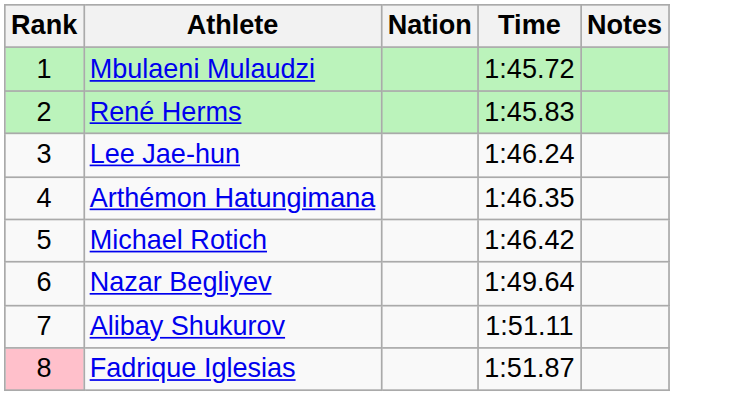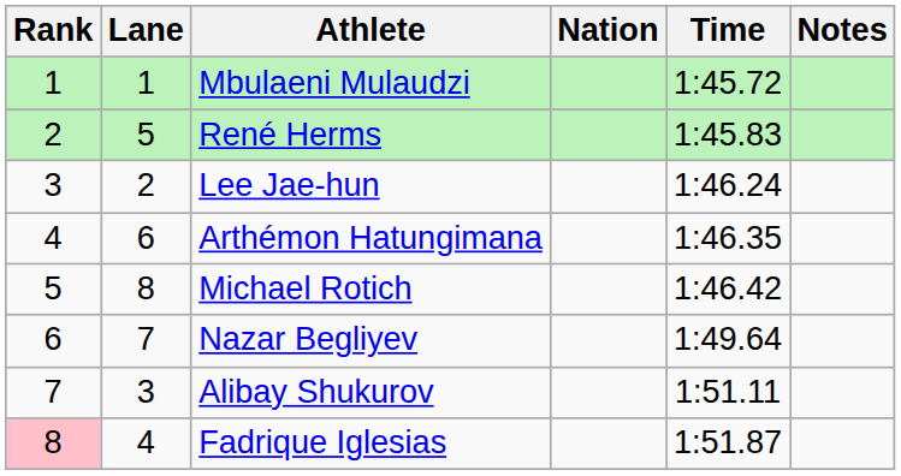 <table class="wikitable sortable" style="text-align:center">
 <tr>
 <th>Rank</th>
+<th>Lane</th>
 <th>Athlete</th>
 <th>Nation</th>
 <th>Time</th>
 <th>Notes</th>
 </tr>
 <tr bgcolor=bbf3bb>
+<td>1</td>
 <td>1</td>
 <td align=left><a href='#'>Mbulaeni Mulaudzi</a></td>
 <td align=left></td>
 <td>1:45.72</td>
 <td></td>
 </tr>
 <tr bgcolor=bbf3bb>
 <td>2</td>
+<td>5</td>
 <td align=left><a href='#'>René Herms</a></td>
 <td align=left></td>
 <td>1:45.83</td>
 <td></td>
 </tr>
 <tr>
 <td>3</td>
+<td>2</td>
 <td align=left><a href='#'>Lee Jae-hun</a></td>
 <td align=left></td>
 <td>1:46.24</td>
 <td></td>
 </tr>
 <tr>
 <td>4</td>
+<td>6</td>
 <td align=left><a href='#'>Arthémon Hatungimana</a></td>
 <td align=left></td>
 <td>1:46.35</td>
 <td></td>
 </tr>
 <tr>
 <td>5</td>
+<td>8</td>
 <td align=left><a href='#'>Michael Rotich</a></td>
 <td align=left></td>
 <td>1:46.42</td>
 <td></td>
 </tr>
 <tr>
 <td>6</td>
+<td>7</td>
 <td align=left><a href='#'>Nazar Begliyev</a></td>
 <td align=left></td>
 <td>1:49.64</td>
 <td></td>
 </tr>
 <tr>
 <td>7</td>
+<td>3</td>
 <td align=left><a href='#'>Alibay Shukurov</a></td>
 <td align=left></td>
 <td>1:51.11</td>
 <td></td>
 </tr>
 <tr>
 <td style="background: pink;">8</td>
+<td>4</td>
 <td align=left><a href='#'>Fadrique Iglesias</a></td>
 <td align=left></td>
 <td>1:51.87</td>
 <td></td>
 </tr>
 </table>
